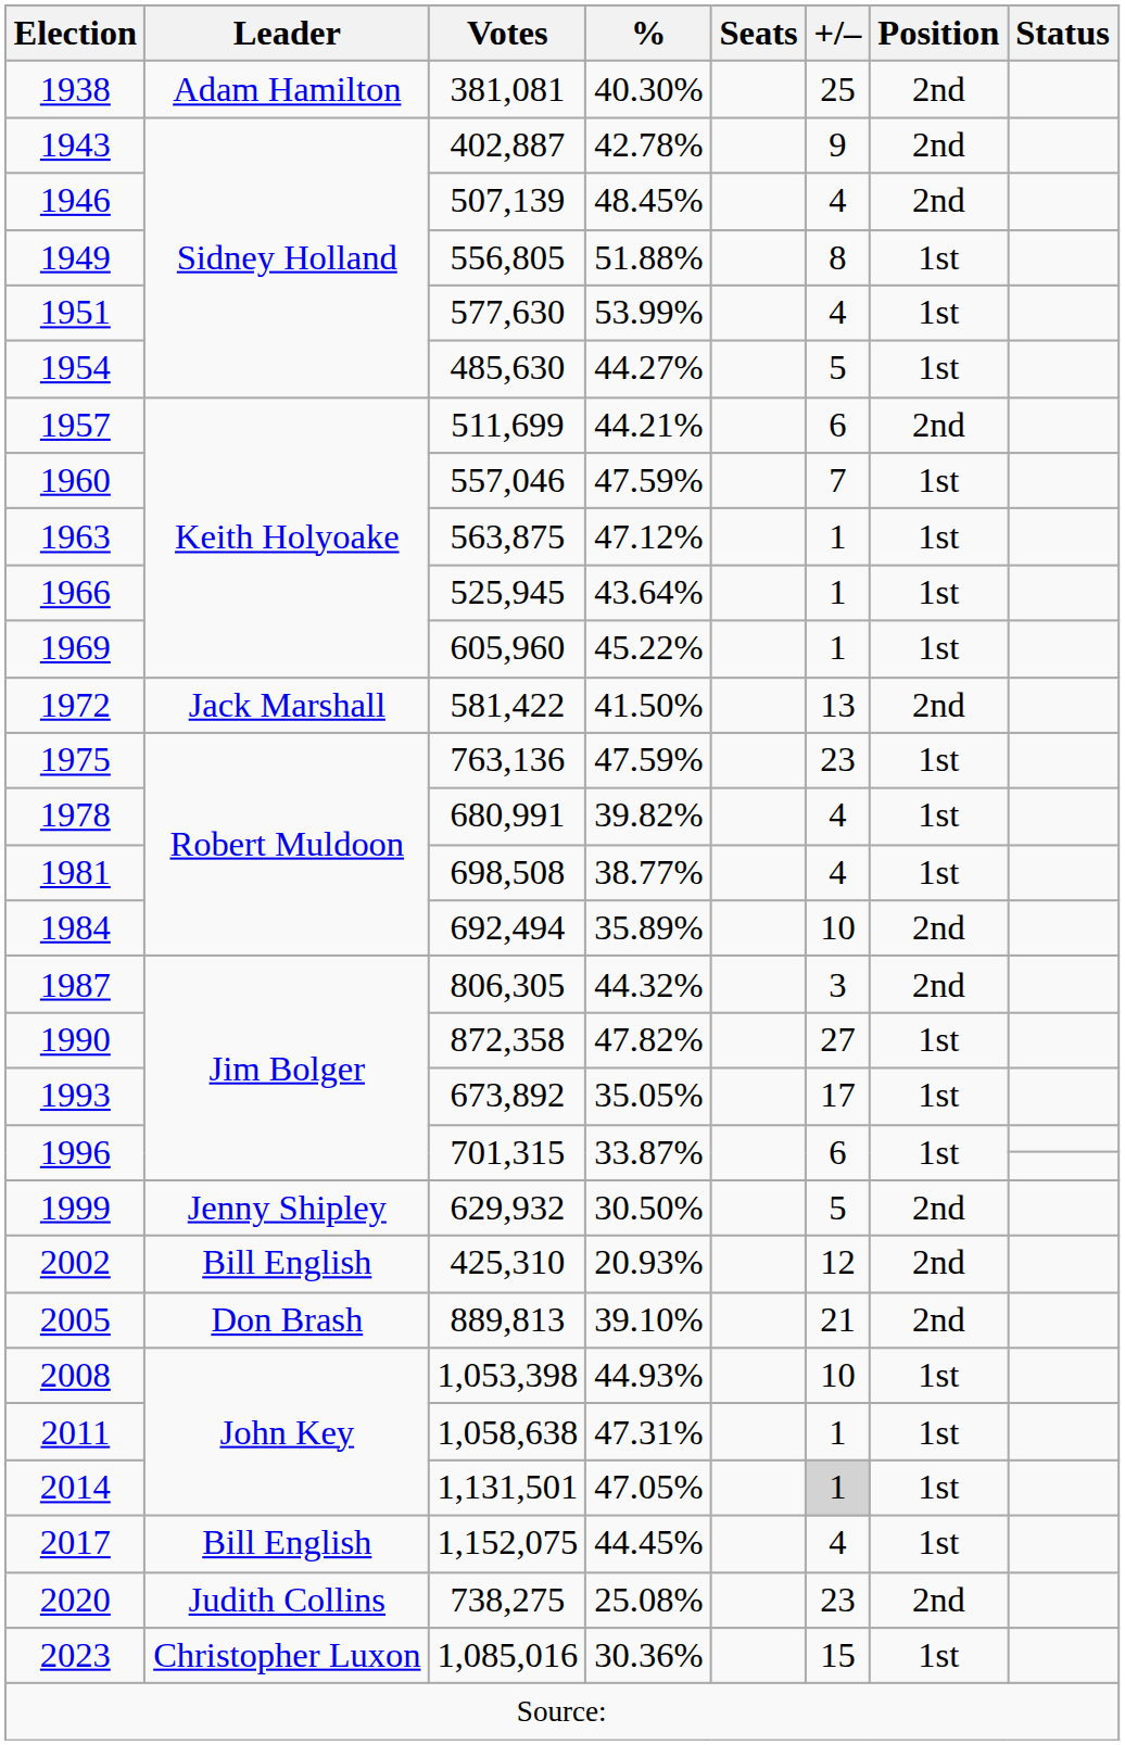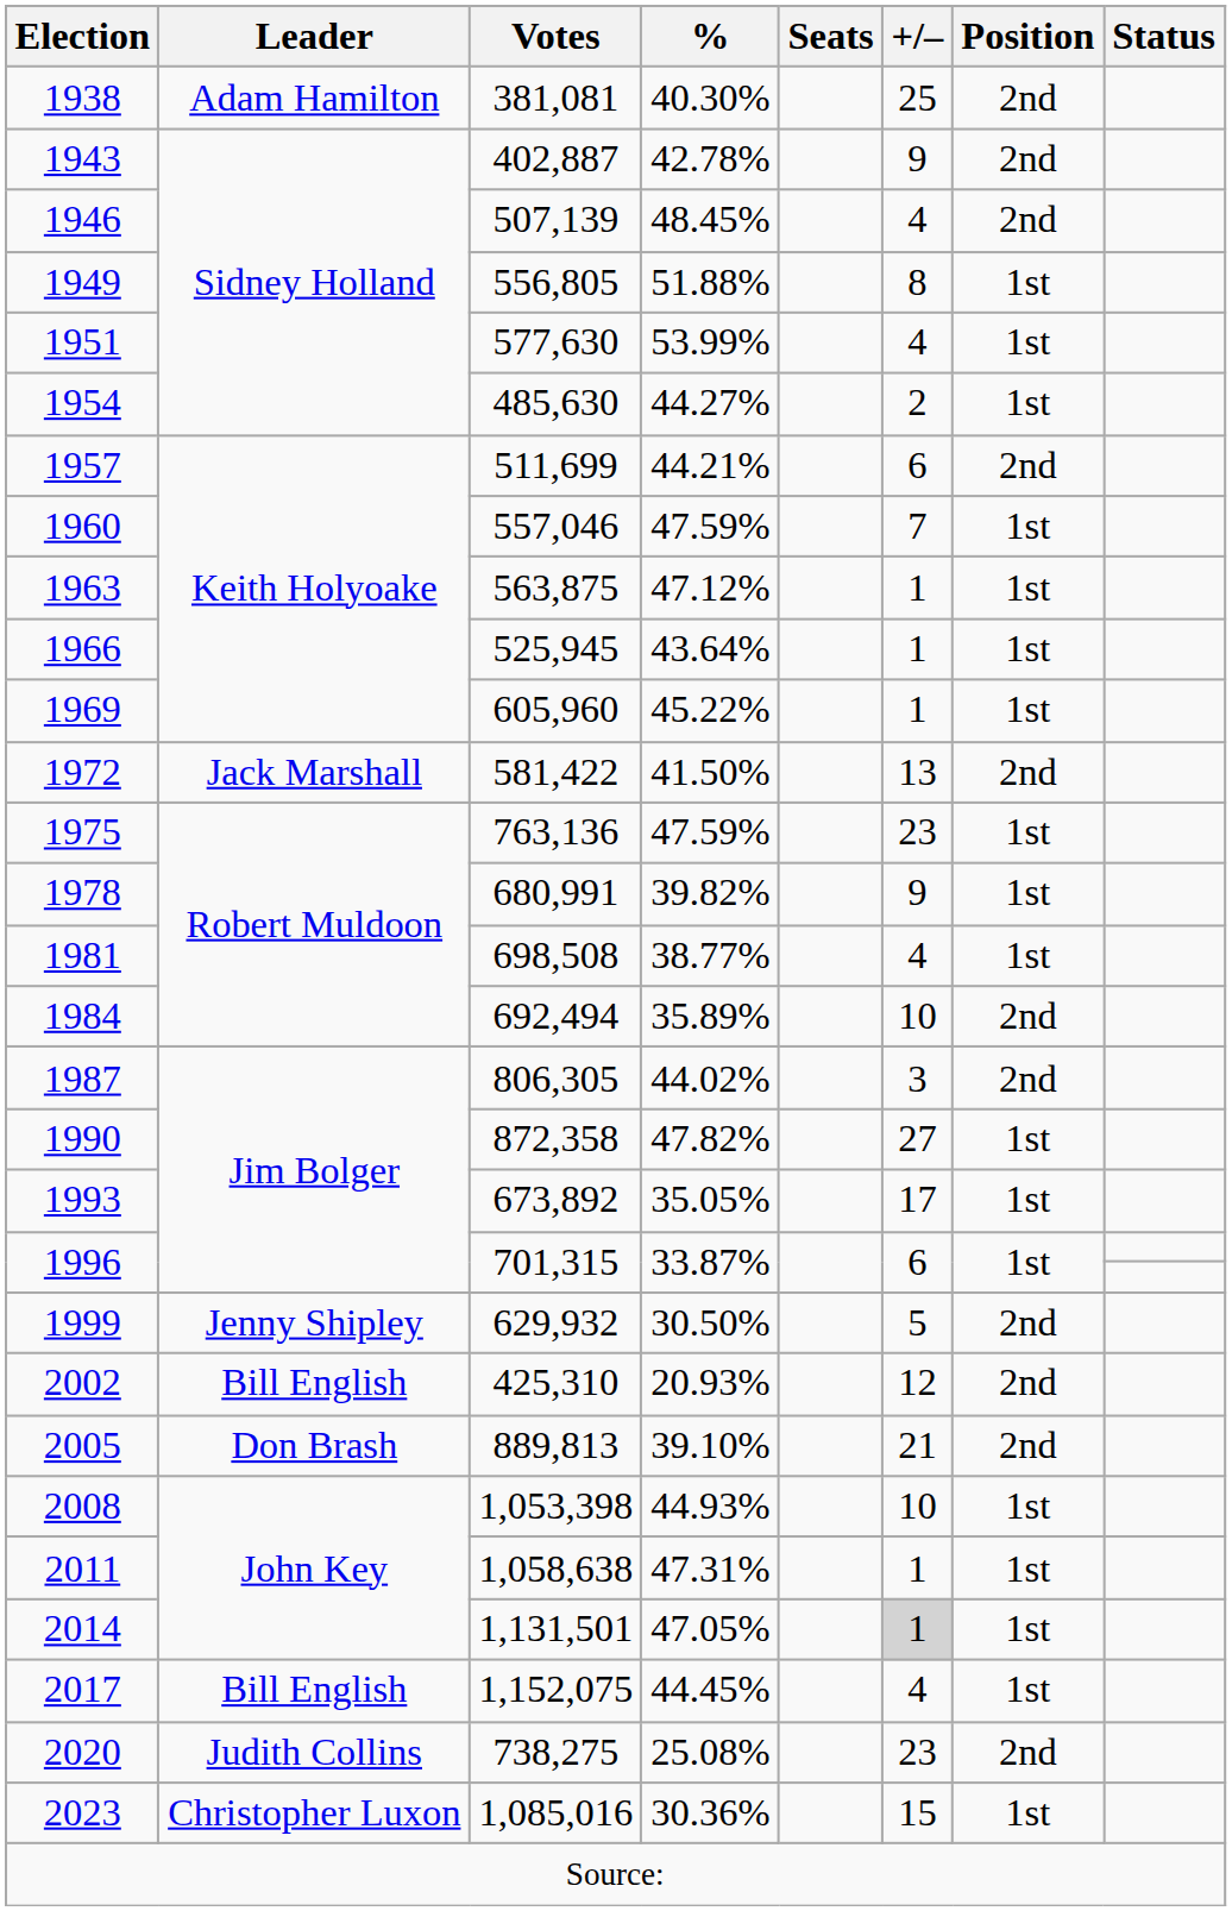 <table class=wikitable style="text-align: center;">
 <tr>
 <th>Election</th>
 <th>Leader</th>
 <th>Votes</th>
 <th>%</th>
 <th>Seats</th>
 <th>+/–</th>
 <th>Position</th>
 <th>Status</th>
 </tr>
 <tr>
 <td><a href='#'>1938</a></td>
 <td><a href='#'>Adam Hamilton</a></td>
 <td>381,081</td>
 <td>40.30%</td>
 <td></td>
 <td> 25</td>
 <td> 2nd</td>
 <td></td>
 </tr>
 <tr>
 <td><a href='#'>1943</a></td>
 <td rowspan=5><a href='#'>Sidney Holland</a></td>
 <td>402,887</td>
 <td>42.78%</td>
 <td></td>
 <td> 9</td>
 <td> 2nd</td>
 <td></td>
 </tr>
 <tr>
 <td><a href='#'>1946</a></td>
 <td>507,139</td>
 <td>48.45%</td>
 <td></td>
 <td> 4</td>
 <td> 2nd</td>
 <td></td>
 </tr>
 <tr>
 <td><a href='#'>1949</a></td>
 <td>556,805</td>
 <td>51.88%</td>
 <td></td>
 <td> 8</td>
 <td> 1st</td>
 <td></td>
 </tr>
 <tr>
 <td><a href='#'>1951</a></td>
 <td>577,630</td>
 <td>53.99%</td>
 <td></td>
 <td> 4</td>
 <td> 1st</td>
 <td></td>
 </tr>
 <tr>
 <td><a href='#'>1954</a></td>
 <td>485,630</td>
 <td>44.27%</td>
 <td></td>
-<td> 5</td>
+<td> 2</td>
 <td> 1st</td>
 <td></td>
 </tr>
 <tr>
 <td><a href='#'>1957</a></td>
 <td rowspan=5><a href='#'>Keith Holyoake</a></td>
 <td>511,699</td>
 <td>44.21%</td>
 <td></td>
 <td> 6</td>
 <td> 2nd</td>
 <td></td>
 </tr>
 <tr>
 <td><a href='#'>1960</a></td>
 <td>557,046</td>
 <td>47.59%</td>
 <td></td>
 <td> 7</td>
 <td> 1st</td>
 <td></td>
 </tr>
 <tr>
 <td><a href='#'>1963</a></td>
 <td>563,875</td>
 <td>47.12%</td>
 <td></td>
 <td> 1</td>
 <td> 1st</td>
 <td></td>
 </tr>
 <tr>
 <td><a href='#'>1966</a></td>
 <td>525,945</td>
 <td>43.64%</td>
 <td></td>
 <td> 1</td>
 <td> 1st</td>
 <td></td>
 </tr>
 <tr>
 <td><a href='#'>1969</a></td>
 <td>605,960</td>
 <td>45.22%</td>
 <td></td>
 <td> 1</td>
 <td> 1st</td>
 <td></td>
 </tr>
 <tr>
 <td><a href='#'>1972</a></td>
 <td><a href='#'>Jack Marshall</a></td>
 <td>581,422</td>
 <td>41.50%</td>
 <td></td>
 <td> 13</td>
 <td> 2nd</td>
 <td></td>
 </tr>
 <tr>
 <td><a href='#'>1975</a></td>
 <td rowspan=4><a href='#'>Robert Muldoon</a></td>
 <td>763,136</td>
 <td>47.59%</td>
 <td></td>
 <td> 23</td>
 <td> 1st</td>
 <td></td>
 </tr>
 <tr>
 <td><a href='#'>1978</a></td>
 <td>680,991</td>
 <td>39.82%</td>
 <td></td>
-<td> 4</td>
+<td> 9</td>
 <td> 1st</td>
 <td></td>
 </tr>
 <tr>
 <td><a href='#'>1981</a></td>
 <td>698,508</td>
 <td>38.77%</td>
 <td></td>
 <td> 4</td>
 <td> 1st</td>
 <td></td>
 </tr>
 <tr>
 <td><a href='#'>1984</a></td>
 <td>692,494</td>
 <td>35.89%</td>
 <td></td>
 <td> 10</td>
 <td> 2nd</td>
 <td></td>
 </tr>
 <tr>
 <td><a href='#'>1987</a></td>
 <td rowspan=5><a href='#'>Jim Bolger</a></td>
 <td>806,305</td>
-<td>44.32%</td>
+<td>44.02%</td>
 <td></td>
 <td> 3</td>
 <td> 2nd</td>
 <td></td>
 </tr>
 <tr>
 <td><a href='#'>1990</a></td>
 <td>872,358</td>
 <td>47.82%</td>
 <td></td>
 <td> 27</td>
 <td> 1st</td>
 <td></td>
 </tr>
 <tr>
 <td><a href='#'>1993</a></td>
 <td>673,892</td>
 <td>35.05%</td>
 <td></td>
 <td> 17</td>
 <td> 1st</td>
 <td></td>
 </tr>
 <tr>
 <td rowspan="2"><a href='#'>1996</a></td>
 <td rowspan="2">701,315</td>
 <td rowspan="2">33.87%</td>
 <td rowspan="2"></td>
 <td rowspan="2"> 6</td>
 <td rowspan="2"> 1st</td>
 <td></td>
 </tr>
 <tr>
 <td></td>
 </tr>
 <tr>
 <td><a href='#'>1999</a></td>
 <td><a href='#'>Jenny Shipley</a></td>
 <td>629,932</td>
 <td>30.50%</td>
 <td></td>
 <td> 5</td>
 <td> 2nd</td>
 <td></td>
 </tr>
 <tr>
 <td><a href='#'>2002</a></td>
 <td><a href='#'>Bill English</a></td>
 <td>425,310</td>
 <td>20.93%</td>
 <td></td>
 <td> 12</td>
 <td> 2nd</td>
 <td></td>
 </tr>
 <tr>
 <td><a href='#'>2005</a></td>
 <td><a href='#'>Don Brash</a></td>
 <td>889,813</td>
 <td>39.10%</td>
 <td></td>
 <td> 21</td>
 <td> 2nd</td>
 <td></td>
 </tr>
 <tr>
 <td><a href='#'>2008</a></td>
 <td rowspan=3><a href='#'>John Key</a></td>
 <td>1,053,398</td>
 <td>44.93%</td>
 <td></td>
 <td> 10</td>
 <td> 1st</td>
 <td></td>
 </tr>
 <tr>
 <td><a href='#'>2011</a></td>
 <td>1,058,638</td>
 <td>47.31%</td>
 <td></td>
 <td> 1</td>
 <td> 1st</td>
 <td></td>
 </tr>
 <tr>
 <td><a href='#'>2014</a></td>
 <td>1,131,501</td>
 <td>47.05%</td>
 <td></td>
 <td style="background: lightgrey;"> 1</td>
 <td> 1st</td>
 <td></td>
 </tr>
 <tr>
 <td><a href='#'>2017</a></td>
 <td><a href='#'>Bill English</a></td>
 <td>1,152,075</td>
 <td>44.45%</td>
 <td></td>
 <td> 4</td>
 <td> 1st</td>
 <td></td>
 </tr>
 <tr>
 <td><a href='#'>2020</a></td>
 <td><a href='#'>Judith Collins</a></td>
 <td>738,275</td>
 <td>25.08%</td>
 <td></td>
 <td> 23</td>
 <td> 2nd</td>
 <td></td>
 </tr>
 <tr>
 <td><a href='#'>2023</a></td>
 <td><a href='#'>Christopher Luxon</a></td>
 <td>1,085,016</td>
 <td>30.36%</td>
 <td></td>
 <td> 15</td>
 <td> 1st</td>
 <td></td>
 </tr>
 <tr>
 <td colspan=8><small>Source: </small></td>
 </tr>
 </table>
